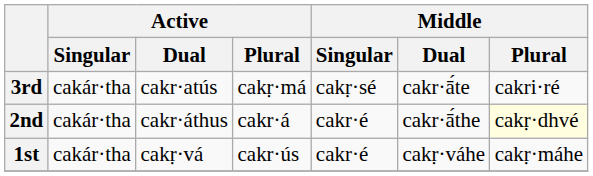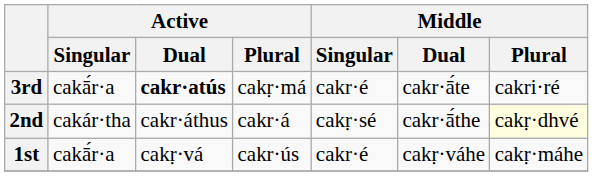 <table class="wikitable" border="1">
 <tr>
 <th rowspan="2"></th>
 <th colspan="3">Active</th>
 <th colspan="3">Middle</th>
 </tr>
 <tr>
 <th>Singular</th>
 <th>Dual</th>
 <th>Plural</th>
 <th>Singular</th>
 <th>Dual</th>
 <th>Plural</th>
 </tr>
 <tr>
 <th>3rd</th>
-<td>cakár·tha</td>
-<td>cakr·atús</td>
+<td>cakā́r·a</td>
+<td><strong>cakr·atús</strong></td>
 <td>cakṛ·má</td>
-<td>cakṛ·sé</td>
+<td>cakr·é</td>
 <td>cakr·ā́te</td>
 <td>cakri·ré</td>
 </tr>
 <tr>
 <th>2nd</th>
 <td>cakár·tha</td>
 <td>cakr·áthus</td>
 <td>cakr·á</td>
-<td>cakr·é</td>
+<td>cakṛ·sé</td>
 <td>cakr·ā́the</td>
 <td style="background: lightyellow;">cakṛ·dhvé</td>
 </tr>
 <tr>
 <th>1st</th>
-<td>cakár·tha</td>
+<td>cakā́r·a</td>
 <td>cakṛ·vá</td>
 <td>cakr·ús</td>
 <td>cakr·é</td>
 <td>cakṛ·váhe</td>
 <td>cakṛ·máhe</td>
 </tr>
 <tr>
 </tr>
 </table>
